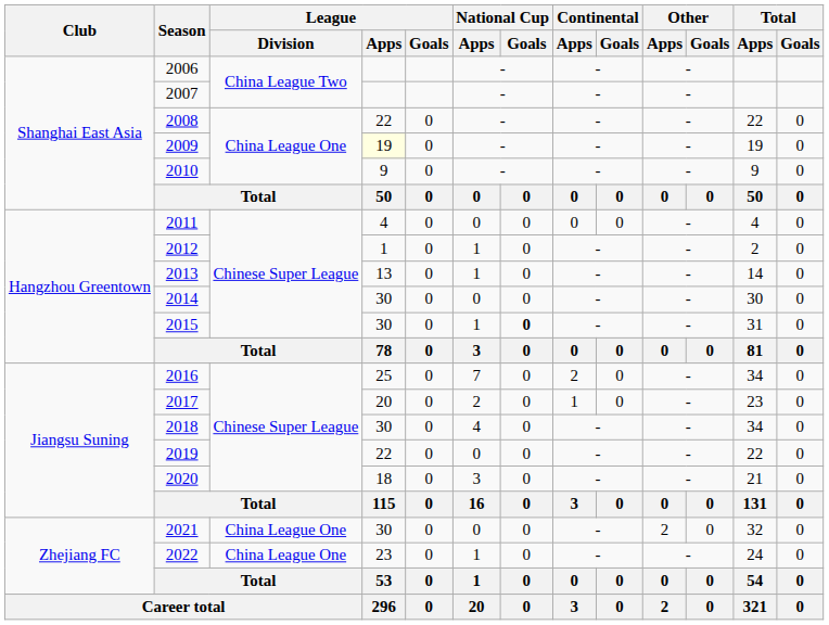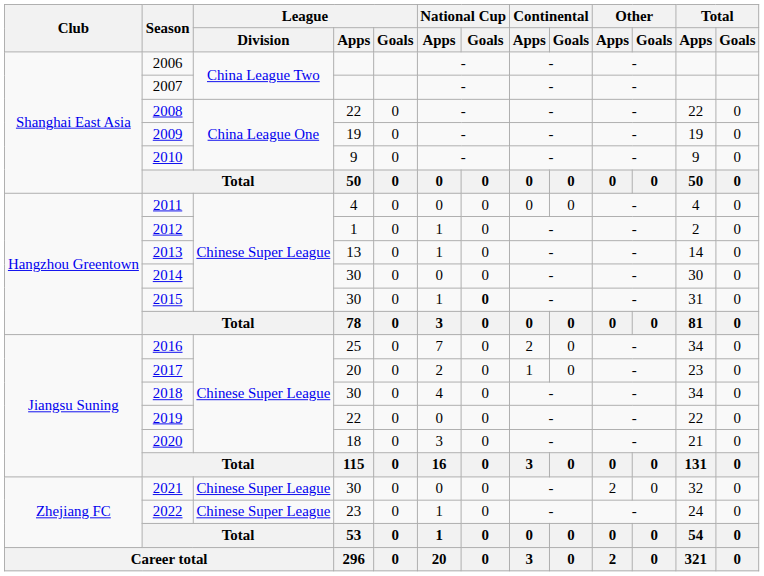 <table class="wikitable" style="text-align: center">
 <tr>
 <th rowspan="2">Club</th>
 <th rowspan="2">Season</th>
 <th colspan="3">League</th>
 <th colspan="2">National Cup</th>
 <th colspan="2">Continental</th>
 <th colspan="2">Other</th>
 <th colspan="2">Total</th>
 </tr>
 <tr>
 <th>Division</th>
 <th>Apps</th>
 <th>Goals</th>
 <th>Apps</th>
 <th>Goals</th>
 <th>Apps</th>
 <th>Goals</th>
 <th>Apps</th>
 <th>Goals</th>
 <th>Apps</th>
 <th>Goals</th>
 </tr>
 <tr>
 <td rowspan="6"><a href='#'>Shanghai East Asia</a></td>
 <td>2006</td>
 <td rowspan="2"><a href='#'>China League Two</a></td>
 <td></td>
 <td></td>
 <td colspan="2">-</td>
 <td colspan="2">-</td>
 <td colspan="2">-</td>
 <td></td>
 <td></td>
 </tr>
 <tr>
 <td>2007</td>
 <td></td>
 <td></td>
 <td colspan="2">-</td>
 <td colspan="2">-</td>
 <td colspan="2">-</td>
 <td></td>
 <td></td>
 </tr>
 <tr>
 <td><a href='#'>2008</a></td>
 <td rowspan="3"><a href='#'>China League One</a></td>
 <td>22</td>
 <td>0</td>
 <td colspan="2">-</td>
 <td colspan="2">-</td>
 <td colspan="2">-</td>
 <td>22</td>
 <td>0</td>
 </tr>
 <tr>
 <td><a href='#'>2009</a></td>
-<td style="background: lightyellow;">19</td>
+<td>19</td>
 <td>0</td>
 <td colspan="2">-</td>
 <td colspan="2">-</td>
 <td colspan="2">-</td>
 <td>19</td>
 <td>0</td>
 </tr>
 <tr>
 <td><a href='#'>2010</a></td>
 <td>9</td>
 <td>0</td>
 <td colspan="2">-</td>
 <td colspan="2">-</td>
 <td colspan="2">-</td>
 <td>9</td>
 <td>0</td>
 </tr>
 <tr>
 <th colspan="2">Total</th>
 <th>50</th>
 <th>0</th>
 <th>0</th>
 <th>0</th>
 <th>0</th>
 <th>0</th>
 <th>0</th>
 <th>0</th>
 <th>50</th>
 <th>0</th>
 </tr>
 <tr>
 <td rowspan="6"><a href='#'>Hangzhou Greentown</a></td>
 <td><a href='#'>2011</a></td>
 <td rowspan="5"><a href='#'>Chinese Super League</a></td>
 <td>4</td>
 <td>0</td>
 <td>0</td>
 <td>0</td>
 <td>0</td>
 <td>0</td>
 <td colspan="2">-</td>
 <td>4</td>
 <td>0</td>
 </tr>
 <tr>
 <td><a href='#'>2012</a></td>
 <td>1</td>
 <td>0</td>
 <td>1</td>
 <td>0</td>
 <td colspan="2">-</td>
 <td colspan="2">-</td>
 <td>2</td>
 <td>0</td>
 </tr>
 <tr>
 <td><a href='#'>2013</a></td>
 <td>13</td>
 <td>0</td>
 <td>1</td>
 <td>0</td>
 <td colspan="2">-</td>
 <td colspan="2">-</td>
 <td>14</td>
 <td>0</td>
 </tr>
 <tr>
 <td><a href='#'>2014</a></td>
 <td>30</td>
 <td>0</td>
 <td>0</td>
 <td>0</td>
 <td colspan="2">-</td>
 <td colspan="2">-</td>
 <td>30</td>
 <td>0</td>
 </tr>
 <tr>
 <td><a href='#'>2015</a></td>
 <td>30</td>
 <td>0</td>
 <td>1</td>
 <td><strong>0</strong></td>
 <td colspan="2">-</td>
 <td colspan="2">-</td>
 <td>31</td>
 <td>0</td>
 </tr>
 <tr>
 <th colspan="2">Total</th>
 <th>78</th>
 <th>0</th>
 <th>3</th>
 <th>0</th>
 <th>0</th>
 <th>0</th>
 <th>0</th>
 <th>0</th>
 <th>81</th>
 <th>0</th>
 </tr>
 <tr>
 <td rowspan=6><a href='#'>Jiangsu Suning</a></td>
 <td><a href='#'>2016</a></td>
 <td rowspan=5><a href='#'>Chinese Super League</a></td>
 <td>25</td>
 <td>0</td>
 <td>7</td>
 <td>0</td>
 <td>2</td>
 <td>0</td>
 <td colspan="2">-</td>
 <td>34</td>
 <td>0</td>
 </tr>
 <tr>
 <td><a href='#'>2017</a></td>
 <td>20</td>
 <td>0</td>
 <td>2</td>
 <td>0</td>
 <td>1</td>
 <td>0</td>
 <td colspan="2">-</td>
 <td>23</td>
 <td>0</td>
 </tr>
 <tr>
 <td><a href='#'>2018</a></td>
 <td>30</td>
 <td>0</td>
 <td>4</td>
 <td>0</td>
 <td colspan="2">-</td>
 <td colspan="2">-</td>
 <td>34</td>
 <td>0</td>
 </tr>
 <tr>
 <td><a href='#'>2019</a></td>
 <td>22</td>
 <td>0</td>
 <td>0</td>
 <td>0</td>
 <td colspan="2">-</td>
 <td colspan="2">-</td>
 <td>22</td>
 <td>0</td>
 </tr>
 <tr>
 <td><a href='#'>2020</a></td>
 <td>18</td>
 <td>0</td>
 <td>3</td>
 <td>0</td>
 <td colspan="2">-</td>
 <td colspan="2">-</td>
 <td>21</td>
 <td>0</td>
 </tr>
 <tr>
 <th colspan="2">Total</th>
 <th>115</th>
 <th>0</th>
 <th>16</th>
 <th>0</th>
 <th>3</th>
 <th>0</th>
 <th>0</th>
 <th>0</th>
 <th>131</th>
 <th>0</th>
 </tr>
 <tr>
 <td rowspan=3><a href='#'>Zhejiang FC</a></td>
 <td><a href='#'>2021</a></td>
-<td><a href='#'>China League One</a></td>
+<td><a href='#'>Chinese Super League</a></td>
 <td>30</td>
 <td>0</td>
 <td>0</td>
 <td>0</td>
 <td colspan="2">-</td>
 <td>2</td>
 <td>0</td>
 <td>32</td>
 <td>0</td>
 </tr>
 <tr>
 <td><a href='#'>2022</a></td>
-<td><a href='#'>China League One</a></td>
+<td><a href='#'>Chinese Super League</a></td>
 <td>23</td>
 <td>0</td>
 <td>1</td>
 <td>0</td>
 <td colspan="2">-</td>
 <td colspan="2">-</td>
 <td>24</td>
 <td>0</td>
 </tr>
 <tr>
 <th colspan="2">Total</th>
 <th>53</th>
 <th>0</th>
 <th>1</th>
 <th>0</th>
 <th>0</th>
 <th>0</th>
 <th>0</th>
 <th>0</th>
 <th>54</th>
 <th>0</th>
 </tr>
 <tr>
 <th colspan=3>Career total</th>
 <th>296</th>
 <th>0</th>
 <th>20</th>
 <th>0</th>
 <th>3</th>
 <th>0</th>
 <th>2</th>
 <th>0</th>
 <th>321</th>
 <th>0</th>
 </tr>
 </table>
